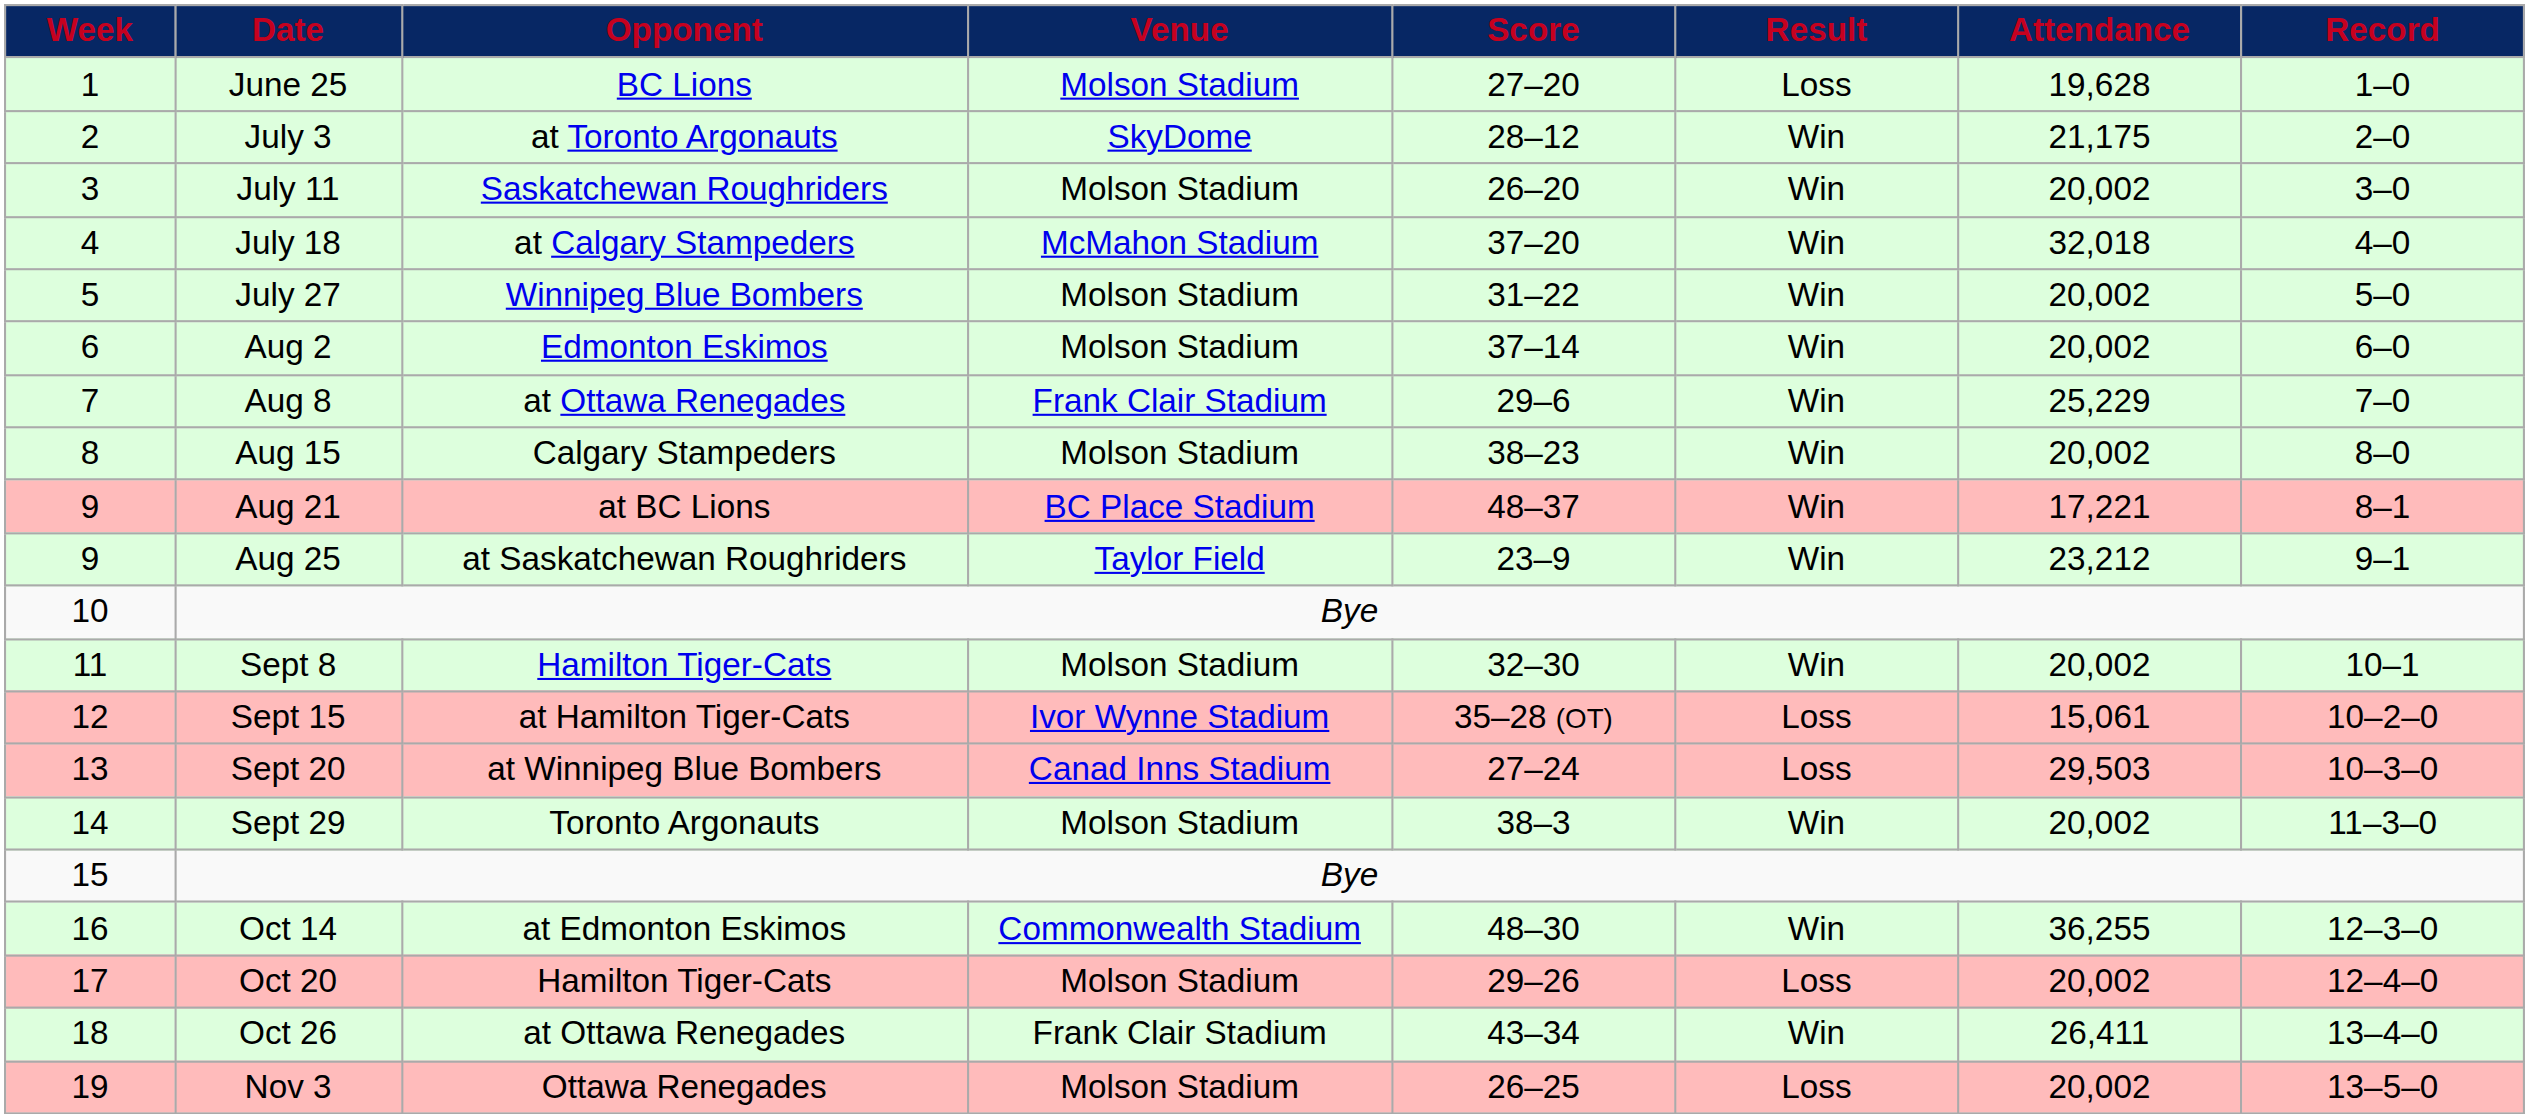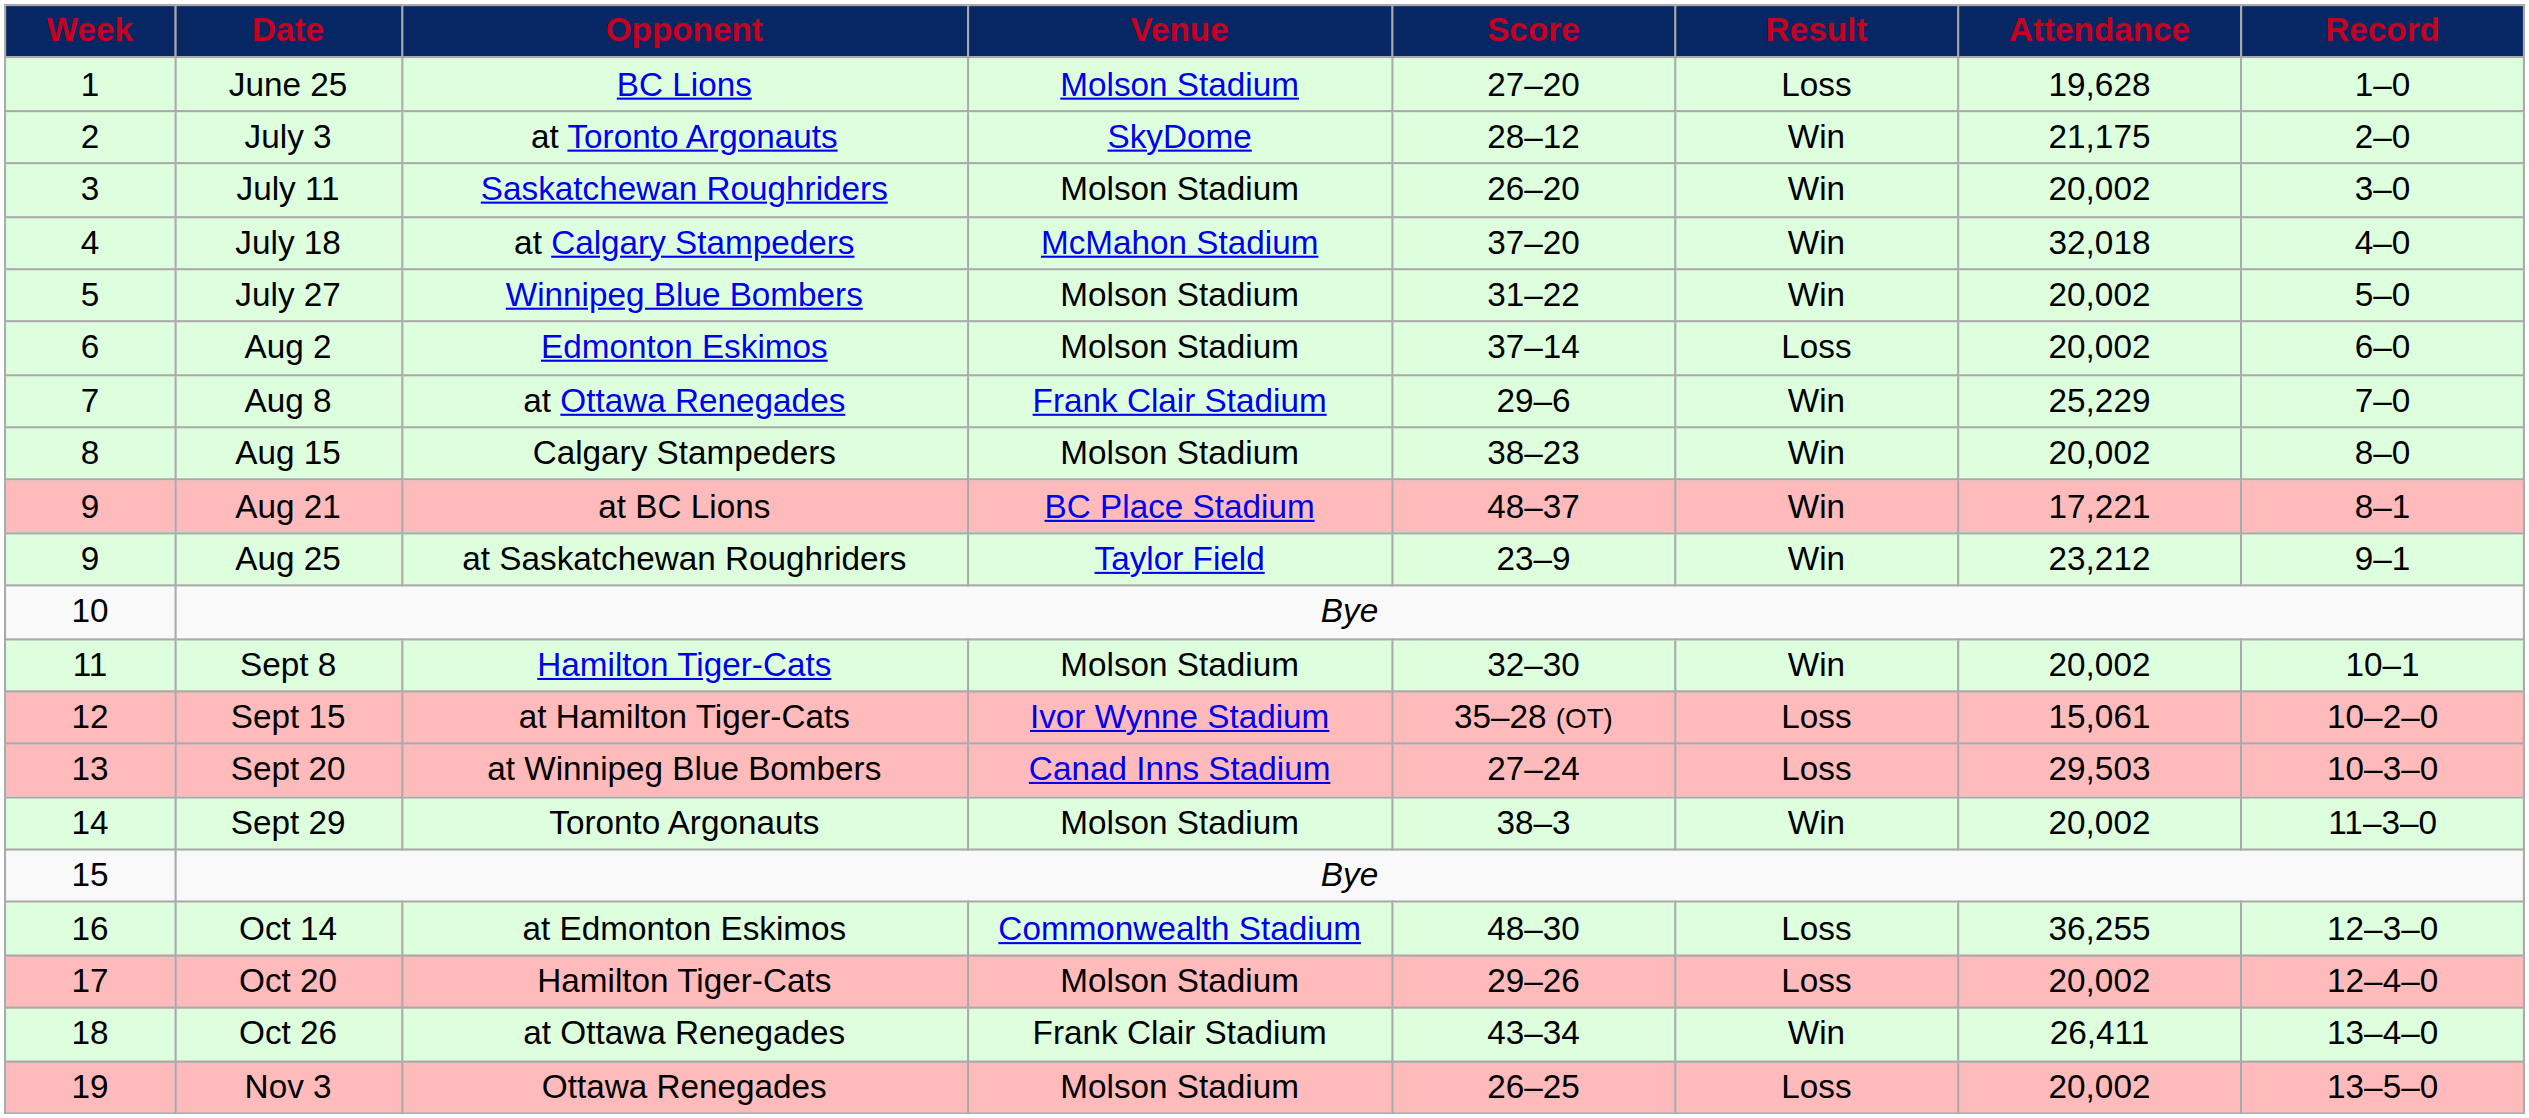 <table class="wikitable sortable sortable" style="font-size: 100%; text-align: center;">
 <tr>
 <th style="background:#072764;color:#c6011f;" width="6%">Week</th>
 <th style="background:#072764;color:#c6011f;" width="8%">Date</th>
 <th style="background:#072764;color:#c6011f;" width="20%">Opponent</th>
 <th style="background:#072764;color:#c6011f;" width="15%">Venue</th>
 <th style="background:#072764;color:#c6011f;" width="10%">Score</th>
 <th style="background:#072764;color:#c6011f;" width="10%">Result</th>
 <th style="background:#072764;color:#c6011f;" width="10%">Attendance</th>
 <th style="background:#072764;color:#c6011f;" width="10%">Record</th>
 </tr>
 <tr bgcolor="ddffdd">
 <td>1</td>
 <td>June 25</td>
 <td><a href='#'>BC Lions</a></td>
 <td><a href='#'>Molson Stadium</a></td>
 <td>27–20</td>
 <td>Loss</td>
 <td>19,628</td>
 <td>1–0</td>
 </tr>
 <tr bgcolor="ddffdd">
 <td>2</td>
 <td>July 3</td>
 <td>at <a href='#'>Toronto Argonauts</a></td>
 <td><a href='#'>SkyDome</a></td>
 <td>28–12</td>
 <td>Win</td>
 <td>21,175</td>
 <td>2–0</td>
 </tr>
 <tr bgcolor="ddffdd">
 <td>3</td>
 <td>July 11</td>
 <td><a href='#'>Saskatchewan Roughriders</a></td>
 <td>Molson Stadium</td>
 <td>26–20</td>
 <td>Win</td>
 <td>20,002</td>
 <td>3–0</td>
 </tr>
 <tr bgcolor="ddffdd">
 <td>4</td>
 <td>July 18</td>
 <td>at <a href='#'>Calgary Stampeders</a></td>
 <td><a href='#'>McMahon Stadium</a></td>
 <td>37–20</td>
 <td>Win</td>
 <td>32,018</td>
 <td>4–0</td>
 </tr>
 <tr bgcolor="ddffdd">
 <td>5</td>
 <td>July 27</td>
 <td><a href='#'>Winnipeg Blue Bombers</a></td>
 <td>Molson Stadium</td>
 <td>31–22</td>
 <td>Win</td>
 <td>20,002</td>
 <td>5–0</td>
 </tr>
 <tr bgcolor="ddffdd">
 <td>6</td>
 <td>Aug 2</td>
 <td><a href='#'>Edmonton Eskimos</a></td>
 <td>Molson Stadium</td>
 <td>37–14</td>
-<td>Win</td>
+<td>Loss</td>
 <td>20,002</td>
 <td>6–0</td>
 </tr>
 <tr bgcolor="ddffdd">
 <td>7</td>
 <td>Aug 8</td>
 <td>at <a href='#'>Ottawa Renegades</a></td>
 <td><a href='#'>Frank Clair Stadium</a></td>
 <td>29–6</td>
 <td>Win</td>
 <td>25,229</td>
 <td>7–0</td>
 </tr>
 <tr bgcolor="ddffdd">
 <td>8</td>
 <td>Aug 15</td>
 <td>Calgary Stampeders</td>
 <td>Molson Stadium</td>
 <td>38–23</td>
 <td>Win</td>
 <td>20,002</td>
 <td>8–0</td>
 </tr>
 <tr bgcolor="ffbbbb">
 <td>9</td>
 <td>Aug 21</td>
 <td>at BC Lions</td>
 <td><a href='#'>BC Place Stadium</a></td>
 <td>48–37</td>
 <td>Win</td>
 <td>17,221</td>
 <td>8–1</td>
 </tr>
 <tr bgcolor="ddffdd">
 <td>9</td>
 <td>Aug 25</td>
 <td>at Saskatchewan Roughriders</td>
 <td><a href='#'>Taylor Field</a></td>
 <td>23–9</td>
 <td>Win</td>
 <td>23,212</td>
 <td>9–1</td>
 </tr>
 <tr align="center">
 <td>10</td>
 <td colSpan=56 align="center"><em>Bye</em></td>
 </tr>
 <tr bgcolor="ddffdd">
 <td>11</td>
 <td>Sept 8</td>
 <td><a href='#'>Hamilton Tiger-Cats</a></td>
 <td>Molson Stadium</td>
 <td>32–30</td>
 <td>Win</td>
 <td>20,002</td>
 <td>10–1</td>
 </tr>
 <tr bgcolor="ffbbbb">
 <td>12</td>
 <td>Sept 15</td>
 <td>at Hamilton Tiger-Cats</td>
 <td><a href='#'>Ivor Wynne Stadium</a></td>
 <td>35–28 <small> (OT) </small></td>
 <td>Loss</td>
 <td>15,061</td>
 <td>10–2–0</td>
 </tr>
 <tr bgcolor="ffbbbb">
 <td>13</td>
 <td>Sept 20</td>
 <td>at Winnipeg Blue Bombers</td>
 <td><a href='#'>Canad Inns Stadium</a></td>
 <td>27–24</td>
 <td>Loss</td>
 <td>29,503</td>
 <td>10–3–0</td>
 </tr>
 <tr bgcolor="ddffdd">
 <td>14</td>
 <td>Sept 29</td>
 <td>Toronto Argonauts</td>
 <td>Molson Stadium</td>
 <td>38–3</td>
 <td>Win</td>
 <td>20,002</td>
 <td>11–3–0</td>
 </tr>
 <tr align="center">
 <td>15</td>
 <td colSpan=56 align="center"><em>Bye</em></td>
 </tr>
 <tr bgcolor="ddffdd">
 <td>16</td>
 <td>Oct 14</td>
 <td>at Edmonton Eskimos</td>
 <td><a href='#'>Commonwealth Stadium</a></td>
 <td>48–30</td>
-<td>Win</td>
+<td>Loss</td>
 <td>36,255</td>
 <td>12–3–0</td>
 </tr>
 <tr bgcolor="ffbbbb">
 <td>17</td>
 <td>Oct 20</td>
 <td>Hamilton Tiger-Cats</td>
 <td>Molson Stadium</td>
 <td>29–26</td>
 <td>Loss</td>
 <td>20,002</td>
 <td>12–4–0</td>
 </tr>
 <tr bgcolor="ddffdd">
 <td>18</td>
 <td>Oct 26</td>
 <td>at Ottawa Renegades</td>
 <td>Frank Clair Stadium</td>
 <td>43–34</td>
 <td>Win</td>
 <td>26,411</td>
 <td>13–4–0</td>
 </tr>
 <tr bgcolor="ffbbbb">
 <td>19</td>
 <td>Nov 3</td>
 <td>Ottawa Renegades</td>
 <td>Molson Stadium</td>
 <td>26–25</td>
 <td>Loss</td>
 <td>20,002</td>
 <td>13–5–0</td>
 </tr>
 <tr>
 </tr>
 </table>
